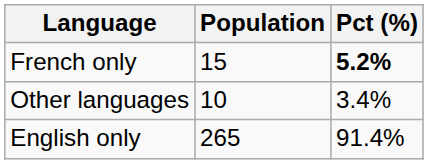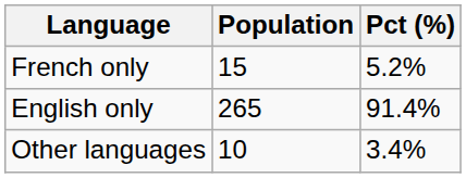 <table class="wikitable">
 <tr>
 <th>Language</th>
 <th>Population</th>
 <th>Pct (%)</th>
 </tr>
 <tr>
 <td>French only</td>
 <td>15</td>
-<td><strong>5.2%</strong></td>
+<td>5.2%</td>
+</tr>
+<tr>
+<td>English only</td>
+<td>265</td>
+<td>91.4%</td>
 </tr>
 <tr>
 <td>Other languages</td>
 <td>10</td>
 <td>3.4%</td>
 </tr>
-<tr>
-<td>English only</td>
-<td>265</td>
-<td>91.4%</td>
-</tr>
 </table>
